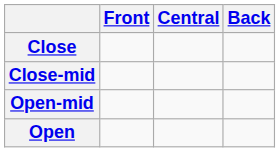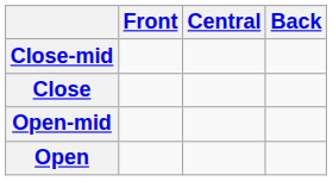 <table class="wikitable" style="text-align: center;">
 <tr>
 <th></th>
 <th><a href='#'>Front</a></th>
 <th><a href='#'>Central</a></th>
 <th><a href='#'>Back</a></th>
 </tr>
 <tr>
-<th><a href='#'>Close</a></th>
+<th><a href='#'>Close-mid</a></th>
 <td></td>
 <td></td>
 <td></td>
 </tr>
 <tr>
-<th><a href='#'>Close-mid</a></th>
+<th><a href='#'>Close</a></th>
 <td></td>
 <td></td>
 <td></td>
 </tr>
 <tr>
 <th><a href='#'>Open-mid</a></th>
 <td></td>
 <td></td>
 <td></td>
 </tr>
 <tr>
 <th><a href='#'>Open</a></th>
 <td></td>
 <td></td>
 <td></td>
 </tr>
 </table>
